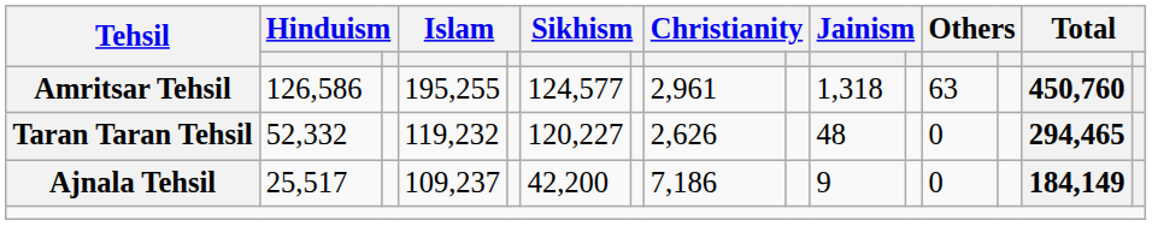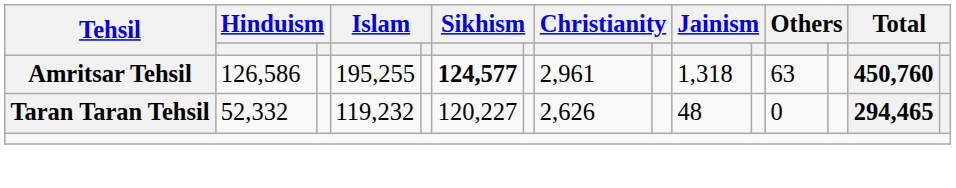 <table class="wikitable sortable">
 <tr>
 <th rowspan="2"><a href='#'>Tehsil</a></th>
 <th colspan="2"><a href='#'>Hinduism</a> </th>
 <th colspan="2"><a href='#'>Islam</a> </th>
 <th colspan="2"><a href='#'>Sikhism</a> </th>
 <th colspan="2"><a href='#'>Christianity</a> </th>
 <th colspan="2"><a href='#'>Jainism</a> </th>
 <th colspan="2">Others</th>
 <th colspan="2">Total</th>
 </tr>
 <tr>
 <th><a href='#'></a></th>
 <th></th>
 <th></th>
 <th></th>
 <th></th>
 <th></th>
 <th></th>
 <th></th>
 <th></th>
 <th></th>
 <th></th>
 <th></th>
 <th></th>
 <th></th>
 </tr>
 <tr>
 <th>Amritsar Tehsil</th>
 <td>126,586</td>
 <td></td>
 <td>195,255</td>
 <td></td>
-<td>124,577</td>
+<td><strong>124,577</strong></td>
 <td></td>
 <td>2,961</td>
 <td></td>
 <td>1,318</td>
 <td></td>
 <td>63</td>
 <td></td>
 <th>450,760</th>
 <th></th>
 </tr>
 <tr>
 <th>Taran Taran Tehsil</th>
 <td>52,332</td>
 <td></td>
 <td>119,232</td>
 <td></td>
 <td>120,227</td>
 <td></td>
 <td>2,626</td>
 <td></td>
 <td>48</td>
 <td></td>
 <td>0</td>
 <td></td>
 <th>294,465</th>
 <th></th>
 </tr>
-<tr>
-<th>Ajnala Tehsil</th>
-<td>25,517</td>
-<td></td>
-<td>109,237</td>
-<td></td>
-<td>42,200</td>
-<td></td>
-<td>7,186</td>
-<td></td>
-<td>9</td>
-<td></td>
-<td>0</td>
-<td></td>
-<th>184,149</th>
-<th></th>
-</tr>
 <tr class="sortbottom">
 <td colspan="15"></td>
 </tr>
 </table>
